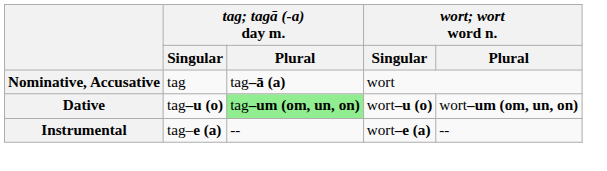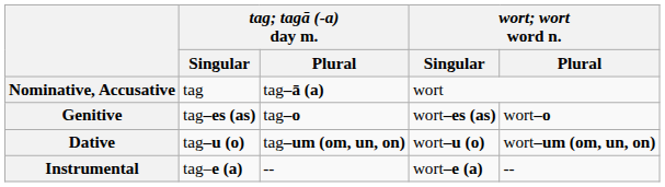 <table class="wikitable">
 <tr>
 <th rowspan="2"></th>
 <th colspan="2"><strong><em>tag; tagā (-a)</em></strong><br> day m.</th>
 <th colspan="2"><strong><em>wort; wort</em></strong><br> word n.</th>
 </tr>
 <tr>
 <th><strong>Singular</strong></th>
 <th><strong>Plural</strong></th>
 <th><strong>Singular</strong></th>
 <th><strong>Plural</strong></th>
 </tr>
 <tr>
 <th><strong>Nominative, Accusative</strong></th>
 <td>tag</td>
 <td>tag<strong>–ā (a)</strong></td>
 <td colspan="2">wort</td>
 </tr>
 <tr>
+<th><strong>Genitive</strong></th>
+<td>tag<strong>–es (as)</strong></td>
+<td>tag<strong>–o</strong></td>
+<td>wort<strong>–es (as)</strong></td>
+<td>wort<strong>–o</strong></td>
+</tr>
+<tr>
 <th><strong>Dative</strong></th>
 <td>tag<strong>–u (o)</strong></td>
-<td style="background: lightgreen;">tag<strong>–um (om, un, on)</strong></td>
+<td>tag<strong>–um (om, un, on)</strong></td>
 <td>wort<strong>–u (o)</strong></td>
 <td>wort<strong>–um (om, un, on)</strong></td>
 </tr>
 <tr>
 <th><strong>Instrumental</strong></th>
 <td>tag–<strong>e (a)</strong></td>
 <td>--</td>
 <td>wort<strong>–e (a)</strong></td>
 <td>--</td>
 </tr>
 </table>
